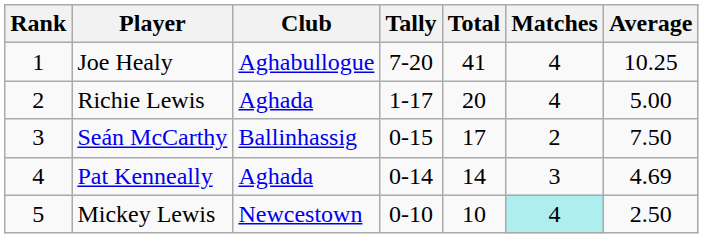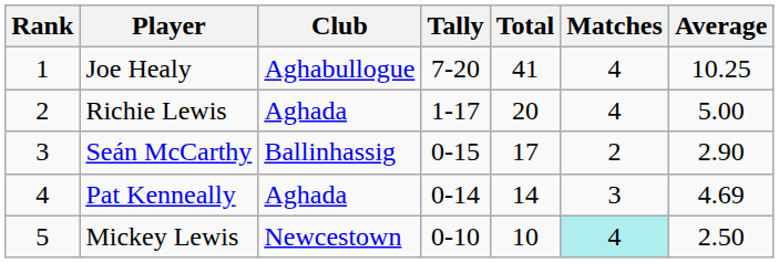 <table class="wikitable">
 <tr>
 <th>Rank</th>
 <th>Player</th>
 <th>Club</th>
 <th>Tally</th>
 <th>Total</th>
 <th>Matches</th>
 <th>Average</th>
 </tr>
 <tr>
 <td rowspan="1" style="text-align:center;">1</td>
 <td>Joe Healy</td>
 <td><a href='#'>Aghabullogue</a></td>
 <td align=center>7-20</td>
 <td align=center>41</td>
 <td align=center>4</td>
 <td align=center>10.25</td>
 </tr>
 <tr>
 <td rowspan="1" style="text-align:center;">2</td>
 <td>Richie Lewis</td>
 <td><a href='#'>Aghada</a></td>
 <td align=center>1-17</td>
 <td align=center>20</td>
 <td align=center>4</td>
 <td align=center>5.00</td>
 </tr>
 <tr>
 <td rowspan="1" style="text-align:center;">3</td>
 <td><a href='#'>Seán McCarthy</a></td>
 <td><a href='#'>Ballinhassig</a></td>
 <td align=center>0-15</td>
 <td align=center>17</td>
 <td align=center>2</td>
-<td align=center>7.50</td>
+<td align=center>2.90</td>
 </tr>
 <tr>
 <td rowspan="1" style="text-align:center;">4</td>
 <td><a href='#'>Pat Kenneally</a></td>
 <td><a href='#'>Aghada</a></td>
 <td align=center>0-14</td>
 <td align=center>14</td>
 <td align=center>3</td>
 <td align=center>4.69</td>
 </tr>
 <tr>
 <td rowspan="1" style="text-align:center;">5</td>
 <td>Mickey Lewis</td>
 <td><a href='#'>Newcestown</a></td>
 <td align=center>0-10</td>
 <td align=center>10</td>
 <td align=center style="background: paleturquoise;">4</td>
 <td align=center>2.50</td>
 </tr>
 </table>
